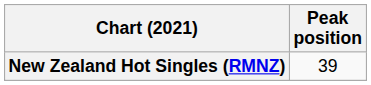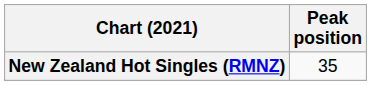 <table class="wikitable sortable plainrowheaders" style="text-align:center">
 <tr>
 <th scope="col">Chart (2021)</th>
 <th scope="col">Peak<br>position</th>
 </tr>
 <tr>
 <th scope="row">New Zealand Hot Singles (<a href='#'>RMNZ</a>)</th>
-<td>39</td>
+<td>35</td>
 </tr>
 <tr>
 </tr>
 <tr>
 </tr>
 </table>
